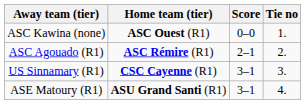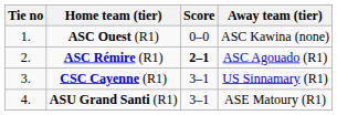 <table class="wikitable" style="text-align: center">
 <tr>
-<th>Away team (tier)</th>
+<th>Tie no</th>
 <th>Home team (tier)</th>
 <th>Score</th>
-<th>Tie no</th>
+<th>Away team (tier)</th>
 </tr>
 <tr>
-<td>ASC Kawina (none) </td>
+<td>1.</td>
 <td> <strong>ASC Ouest</strong> (R1)</td>
 <td>0–0 </td>
-<td>1.</td>
+<td>ASC Kawina (none) </td>
 </tr>
 <tr>
+<td>2.</td>
+<td> <strong><a href='#'>ASC Rémire</a></strong> (R1)</td>
+<td><strong>2–1 </strong></td>
 <td><a href='#'>ASC Agouado</a> (R1) </td>
-<td> <strong><a href='#'>ASC Rémire</a></strong> (R1)</td>
-<td>2–1 </td>
-<td>2.</td>
 </tr>
 <tr>
-<td><a href='#'>US Sinnamary</a> (R1) </td>
+<td>3.</td>
 <td> <strong><a href='#'>CSC Cayenne</a></strong> (R1)</td>
 <td>3–1</td>
-<td>3.</td>
+<td><a href='#'>US Sinnamary</a> (R1) </td>
 </tr>
 <tr>
-<td>ASE Matoury (R1) </td>
+<td>4.</td>
 <td> <strong>ASU Grand Santi</strong> (R1)</td>
 <td>3–1 </td>
-<td>4.</td>
+<td>ASE Matoury (R1) </td>
 </tr>
 </table>
